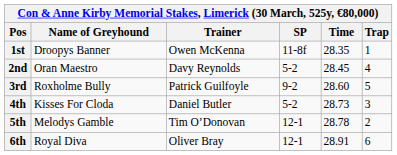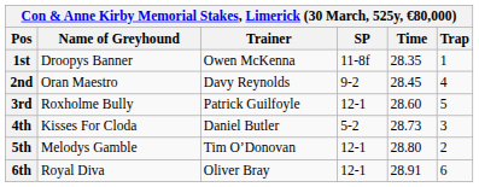 <table class="wikitable">
 <tr>
 <th colspan="6"><a href='#'>Con & Anne Kirby Memorial Stakes</a>, <a href='#'>Limerick</a> (30 March, 525y, €80,000)</th>
 </tr>
 <tr>
 <th width=30>Pos</th>
 <th width=180>Name of Greyhound</th>
 <th width=150>Trainer</th>
 <th width=50>SP</th>
 <th width=50>Time</th>
 <th width=30>Trap</th>
 </tr>
 <tr>
 <th>1st</th>
 <td>Droopys Banner</td>
 <td>Owen McKenna</td>
 <td>11-8f</td>
 <td>28.35</td>
 <td>1</td>
 </tr>
 <tr>
 <th>2nd</th>
 <td>Oran Maestro</td>
 <td>Davy Reynolds</td>
-<td>5-2</td>
+<td>9-2</td>
 <td>28.45</td>
 <td>4</td>
 </tr>
 <tr>
 <th>3rd</th>
 <td>Roxholme Bully</td>
 <td>Patrick Guilfoyle</td>
-<td>9-2</td>
+<td>12-1</td>
 <td>28.60</td>
 <td>5</td>
 </tr>
 <tr>
 <th>4th</th>
 <td>Kisses For Cloda</td>
 <td>Daniel Butler</td>
 <td>5-2</td>
 <td>28.73</td>
 <td>3</td>
 </tr>
 <tr>
 <th>5th</th>
 <td>Melodys Gamble</td>
 <td>Tim O’Donovan</td>
 <td>12-1</td>
-<td>28.78</td>
+<td>28.80</td>
 <td>2</td>
 </tr>
 <tr>
 <th>6th</th>
 <td>Royal Diva</td>
 <td>Oliver Bray</td>
 <td>12-1</td>
 <td>28.91</td>
 <td>6</td>
 </tr>
 </table>
